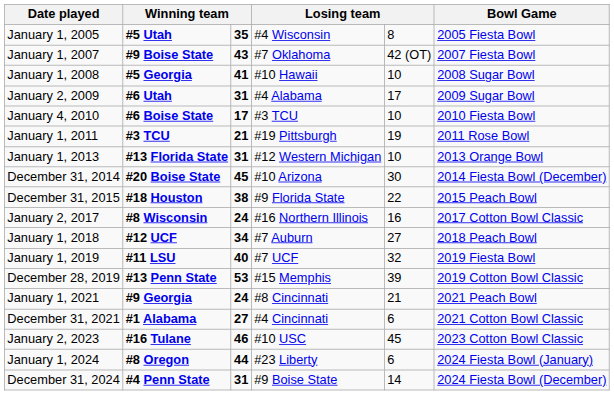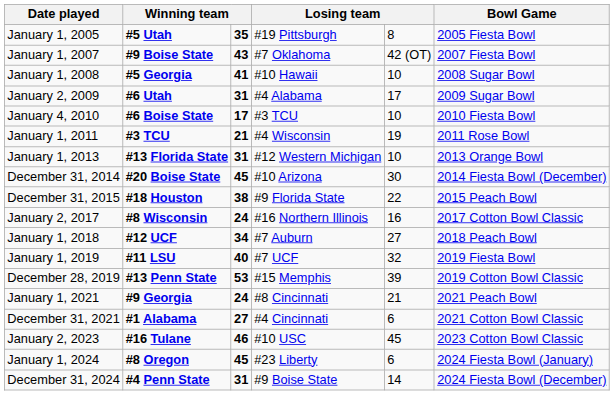 <table class="wikitable">
 <tr>
 <th>Date played</th>
 <th colspan="2">Winning team</th>
 <th colspan="2">Losing team</th>
 <th>Bowl Game</th>
 </tr>
 <tr>
 <td>January 1, 2005</td>
 <td><strong>#5 <a href='#'>Utah</a></strong></td>
 <td><strong>35</strong></td>
-<td>#4 <a href='#'>Wisconsin</a></td>
+<td>#19 <a href='#'>Pittsburgh</a></td>
 <td>8</td>
 <td><a href='#'>2005 Fiesta Bowl</a></td>
 </tr>
 <tr>
 <td>January 1, 2007</td>
 <td><strong>#9 <a href='#'>Boise State</a></strong></td>
 <td><strong>43</strong></td>
 <td>#7 <a href='#'>Oklahoma</a></td>
 <td>42 (OT)</td>
 <td><a href='#'>2007 Fiesta Bowl</a></td>
 </tr>
 <tr>
 <td>January 1, 2008</td>
 <td><strong>#5 <a href='#'>Georgia</a></strong></td>
 <td><strong>41</strong></td>
 <td>#10 <a href='#'>Hawaii</a></td>
 <td>10</td>
 <td><a href='#'>2008 Sugar Bowl</a></td>
 </tr>
 <tr>
 <td>January 2, 2009</td>
 <td><strong>#6 <a href='#'>Utah</a></strong></td>
 <td><strong>31</strong></td>
 <td>#4 <a href='#'>Alabama</a></td>
 <td>17</td>
 <td><a href='#'>2009 Sugar Bowl</a></td>
 </tr>
 <tr>
 <td>January 4, 2010</td>
 <td><strong>#6 <a href='#'>Boise State</a></strong></td>
 <td><strong>17</strong></td>
 <td>#3 <a href='#'>TCU</a></td>
 <td>10</td>
 <td><a href='#'>2010 Fiesta Bowl</a></td>
 </tr>
 <tr>
 <td>January 1, 2011</td>
 <td><strong>#3 <a href='#'>TCU</a></strong></td>
 <td><strong>21</strong></td>
-<td>#19 <a href='#'>Pittsburgh</a></td>
+<td>#4 <a href='#'>Wisconsin</a></td>
 <td>19</td>
 <td><a href='#'>2011 Rose Bowl</a></td>
 </tr>
 <tr>
 <td>January 1, 2013</td>
 <td><strong>#13 <a href='#'>Florida State</a></strong></td>
 <td><strong>31</strong></td>
 <td>#12 <a href='#'>Western Michigan</a></td>
 <td>10</td>
 <td><a href='#'>2013 Orange Bowl</a></td>
 </tr>
 <tr>
 <td>December 31, 2014</td>
 <td><strong>#20 <a href='#'>Boise State</a></strong></td>
 <td><strong>45</strong></td>
 <td>#10 <a href='#'>Arizona</a></td>
 <td>30</td>
 <td><a href='#'>2014 Fiesta Bowl (December)</a></td>
 </tr>
 <tr>
 <td>December 31, 2015</td>
 <td><strong>#18 <a href='#'>Houston</a></strong></td>
 <td><strong>38</strong></td>
 <td>#9 <a href='#'>Florida State</a></td>
 <td>22</td>
 <td><a href='#'>2015 Peach Bowl</a></td>
 </tr>
 <tr>
 <td>January 2, 2017</td>
 <td><strong>#8 <a href='#'>Wisconsin</a></strong></td>
 <td><strong>24</strong></td>
 <td>#16 <a href='#'>Northern Illinois</a></td>
 <td>16</td>
 <td><a href='#'>2017 Cotton Bowl Classic</a></td>
 </tr>
 <tr>
 <td>January 1, 2018</td>
 <td><strong>#12 <a href='#'>UCF</a></strong></td>
 <td><strong>34</strong></td>
 <td>#7 <a href='#'>Auburn</a></td>
 <td>27</td>
 <td><a href='#'>2018 Peach Bowl</a></td>
 </tr>
 <tr>
 <td>January 1, 2019</td>
 <td><strong>#11 <a href='#'>LSU</a></strong></td>
 <td><strong>40</strong></td>
 <td>#7 <a href='#'>UCF</a></td>
 <td>32</td>
 <td><a href='#'>2019 Fiesta Bowl</a></td>
 </tr>
 <tr>
 <td>December 28, 2019</td>
 <td><strong>#13 <a href='#'>Penn State</a></strong></td>
 <td><strong>53</strong></td>
 <td>#15 <a href='#'>Memphis</a></td>
 <td>39</td>
 <td><a href='#'>2019 Cotton Bowl Classic</a></td>
 </tr>
 <tr>
 <td>January 1, 2021</td>
 <td><strong>#9 <a href='#'>Georgia</a></strong></td>
 <td><strong>24</strong></td>
 <td>#8 <a href='#'>Cincinnati</a></td>
 <td>21</td>
 <td><a href='#'>2021 Peach Bowl</a></td>
 </tr>
 <tr>
 <td>December 31, 2021</td>
 <td><strong>#1 <a href='#'>Alabama</a></strong></td>
 <td><strong>27</strong></td>
 <td>#4 <a href='#'>Cincinnati</a></td>
 <td>6</td>
 <td><a href='#'>2021 Cotton Bowl Classic</a></td>
 </tr>
 <tr>
 <td>January 2, 2023</td>
 <td><strong>#16 <a href='#'>Tulane</a></strong></td>
 <td><strong>46</strong></td>
 <td>#10 <a href='#'>USC</a></td>
 <td>45</td>
 <td><a href='#'>2023 Cotton Bowl Classic</a></td>
 </tr>
 <tr>
 <td>January 1, 2024</td>
 <td><strong>#8 <a href='#'>Oregon</a></strong></td>
-<td><strong>44</strong></td>
+<td><strong>45</strong></td>
 <td>#23 <a href='#'>Liberty</a></td>
 <td>6</td>
 <td><a href='#'>2024 Fiesta Bowl (January)</a></td>
 </tr>
 <tr>
 <td>December 31, 2024</td>
 <td><strong>#4 <a href='#'>Penn  State</a> </strong></td>
 <td><strong>31</strong></td>
 <td>#9 <a href='#'>Boise State</a></td>
 <td>14</td>
 <td><a href='#'>2024 Fiesta Bowl (December)</a></td>
 </tr>
 </table>
